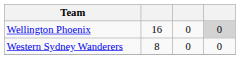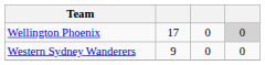 <table class="wikitable" style="text-align:center;">
 <tr>
 <th width=200>Team</th>
 <th width=40></th>
 <th width=40></th>
 <th width=40></th>
 </tr>
 <tr>
 <td align=left> <a href='#'>Wellington Phoenix</a></td>
-<td>16</td>
+<td>17</td>
 <td>0</td>
 <td style="background: lightgrey;">0</td>
 </tr>
 <tr>
 <td align=left> <a href='#'>Western Sydney Wanderers</a></td>
-<td>8</td>
+<td>9</td>
 <td>0</td>
 <td>0</td>
 </tr>
 <tr>
 </tr>
 </table>
